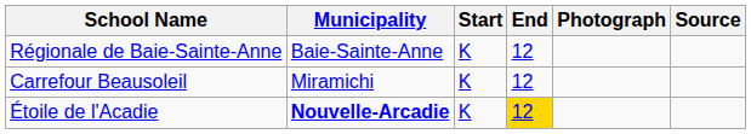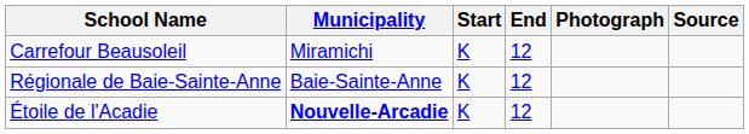 <table class="wikitable sortable">
 <tr>
 <th>School Name</th>
 <th><a href='#'>Municipality</a></th>
 <th>Start</th>
 <th>End</th>
 <th>Photograph</th>
 <th>Source</th>
 </tr>
 <tr>
-<td><a href='#'>Régionale de Baie-Sainte-Anne</a></td>
-<td><a href='#'>Baie-Sainte-Anne</a></td>
+<td><a href='#'>Carrefour Beausoleil</a></td>
+<td><a href='#'>Miramichi</a></td>
 <td><a href='#'>K</a></td>
 <td><a href='#'>12</a></td>
 <td></td>
 <td></td>
 </tr>
 <tr>
-<td><a href='#'>Carrefour Beausoleil</a></td>
-<td><a href='#'>Miramichi</a></td>
+<td><a href='#'>Régionale de Baie-Sainte-Anne</a></td>
+<td><a href='#'>Baie-Sainte-Anne</a></td>
 <td><a href='#'>K</a></td>
 <td><a href='#'>12</a></td>
 <td></td>
 <td></td>
 </tr>
 <tr>
 <td><a href='#'>Étoile de l'Acadie</a></td>
 <td><strong><a href='#'>Nouvelle-Arcadie</a></strong></td>
 <td><a href='#'>K</a></td>
-<td style="background: gold;"><a href='#'>12</a></td>
+<td><a href='#'>12</a></td>
 <td></td>
 <td></td>
 </tr>
 </table>
